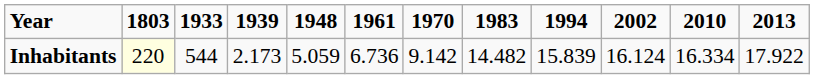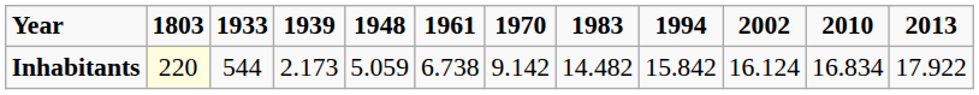 <table class="wikitable" width="400">
 <tr align="center" class="hintergrundfarbe5">
 <td align=left><strong>Year</strong></td>
 <td><strong>1803</strong></td>
 <td><strong>1933</strong></td>
 <td><strong>1939</strong></td>
 <td><strong>1948</strong></td>
 <td><strong>1961</strong></td>
 <td><strong>1970</strong></td>
 <td><strong>1983</strong></td>
 <td><strong>1994</strong></td>
 <td><strong>2002</strong></td>
 <td><strong>2010</strong></td>
 <td><strong>2013</strong></td>
 </tr>
 <tr align="center">
 <td align=left><strong>Inhabitants</strong></td>
 <td style="background: lightyellow;">220</td>
 <td>544</td>
 <td>2.173</td>
 <td>5.059</td>
-<td>6.736</td>
+<td>6.738</td>
 <td>9.142</td>
 <td>14.482</td>
-<td>15.839</td>
+<td>15.842</td>
 <td>16.124</td>
-<td>16.334</td>
+<td>16.834</td>
 <td>17.922</td>
 </tr>
 </table>
